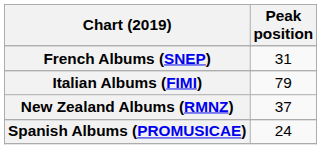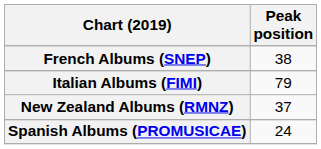 <table class="wikitable sortable plainrowheaders" style="text-align:center">
 <tr>
 <th scope="col">Chart (2019)</th>
 <th scope="col">Peak<br>position</th>
 </tr>
 <tr>
 </tr>
 <tr>
 </tr>
 <tr>
 </tr>
 <tr>
 </tr>
 <tr>
 </tr>
 <tr>
 </tr>
 <tr>
 </tr>
 <tr>
 <th scope="row">French Albums (<a href='#'>SNEP</a>)</th>
-<td>31</td>
+<td>38</td>
 </tr>
 <tr>
 </tr>
 <tr>
 </tr>
 <tr>
 <th scope="row">Italian Albums (<a href='#'>FIMI</a>)</th>
 <td>79</td>
 </tr>
 <tr>
 <th scope="row">New Zealand Albums (<a href='#'>RMNZ</a>)</th>
 <td>37</td>
 </tr>
 <tr>
 </tr>
 <tr>
 </tr>
 <tr>
 </tr>
 <tr>
 </tr>
 <tr>
 <th scope="row">Spanish Albums (<a href='#'>PROMUSICAE</a>)</th>
 <td>24</td>
 </tr>
 <tr>
 </tr>
 <tr>
 </tr>
 <tr>
 </tr>
 <tr>
 </tr>
 <tr>
 </tr>
 </table>
